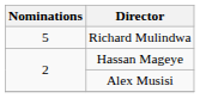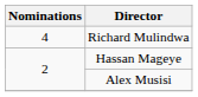 <table class="wikitable" style="text-align:center;">
 <tr>
 <th scope="col" width="55">Nominations</th>
 <th scope="col" align="center">Director</th>
 </tr>
 <tr>
-<td rowspan="1" style="text-align:center;">5</td>
+<td rowspan="1" style="text-align:center;">4</td>
 <td>Richard Mulindwa</td>
 </tr>
 <tr>
 <td rowspan="2" style="text-align:center;">2</td>
 <td>Hassan Mageye</td>
 </tr>
 <tr>
 <td>Alex Musisi</td>
 </tr>
 <tr>
 </tr>
 </table>
